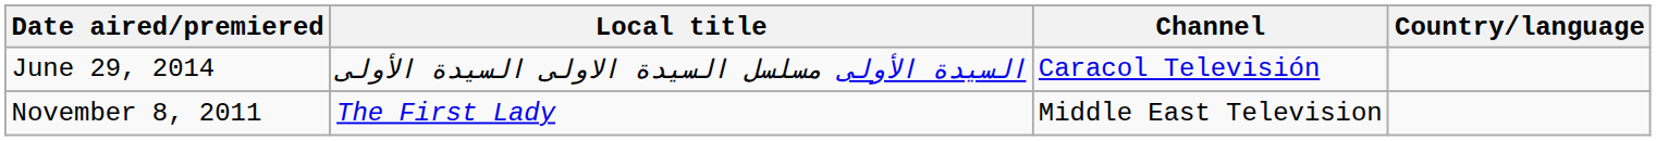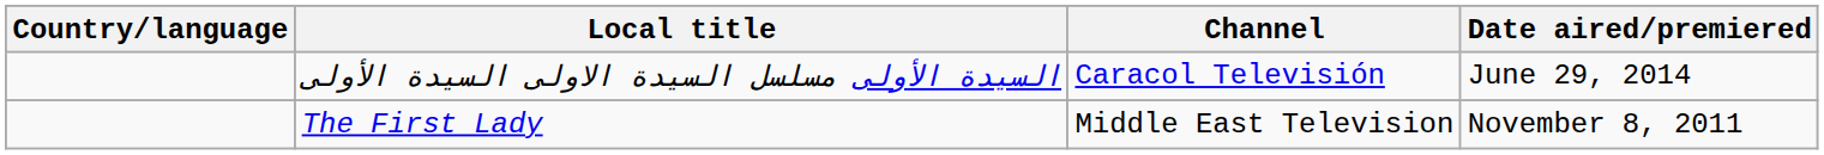 <table class="wikitable">
 <tr>
-<th>Date aired/premiered</th>
+<th>Country/language</th>
 <th>Local title</th>
 <th>Channel</th>
-<th>Country/language</th>
+<th>Date aired/premiered</th>
 </tr>
 <tr>
-<td>June 29, 2014</td>
+<td></td>
 <td><em><a href='#'>السيدة الأولى</a> مسلسل السيدة الاولى السيدة الأولى</em></td>
 <td><a href='#'>Caracol Televisión</a></td>
-<td></td>
+<td>June 29, 2014</td>
 </tr>
 <tr>
-<td>November 8, 2011</td>
+<td></td>
 <td><em><a href='#'>The First Lady</a></em></td>
 <td>Middle East Television</td>
-<td></td>
+<td>November 8, 2011</td>
 </tr>
 </table>
